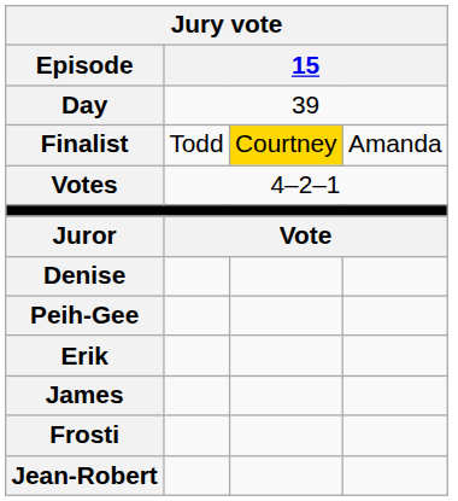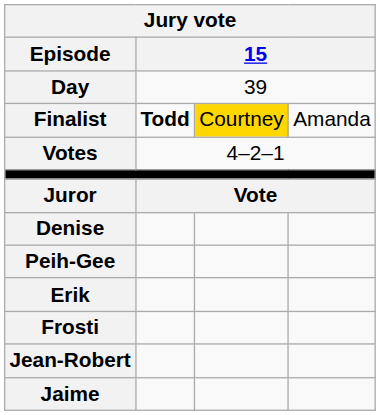 <table class="wikitable" style="text-align:center">
 <tr>
 <th colspan=4>Jury vote</th>
 </tr>
 <tr>
 <th>Episode</th>
 <th colspan="3"><a href='#'>15</a></th>
 </tr>
 <tr>
 <th>Day</th>
 <td colspan="3">39</td>
 </tr>
 <tr>
 <th>Finalist</th>
-<td>Todd</td>
+<td><strong>Todd</strong></td>
 <td style="background: gold;">Courtney</td>
 <td>Amanda</td>
 </tr>
 <tr>
 <th>Votes</th>
 <td colspan=3>4–2–1</td>
 </tr>
 <tr>
 <td colspan=4 bgcolor=black></td>
 </tr>
 <tr>
 <th>Juror</th>
 <th colspan=3>Vote</th>
 </tr>
 <tr>
 <th>Denise</th>
 <td></td>
 <td></td>
 <td></td>
 </tr>
 <tr>
 <th>Peih-Gee</th>
 <td></td>
 <td></td>
 <td></td>
 </tr>
 <tr>
 <th>Erik</th>
 <td></td>
 <td></td>
 <td></td>
 </tr>
 <tr>
-<th>James</th>
-<td></td>
-<td></td>
-<td></td>
-</tr>
-<tr>
 <th>Frosti</th>
 <td></td>
 <td></td>
 <td></td>
 </tr>
 <tr>
 <th>Jean-Robert</th>
 <td></td>
 <td></td>
 <td></td>
 </tr>
+<tr>
+<th>Jaime</th>
+<td></td>
+<td></td>
+<td></td>
+</tr>
 </table>
